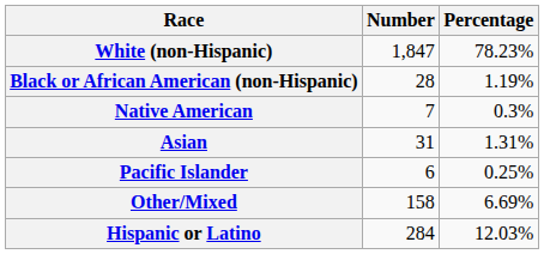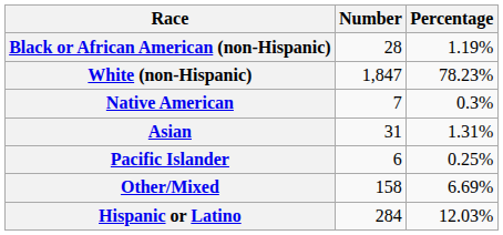 <table class="wikitable" style="text-align:right">
 <tr>
 <th scope="col">Race</th>
 <th scope="col">Number</th>
 <th scope="col">Percentage</th>
 </tr>
 <tr>
+<th scope="row"><a href='#'>Black or African American</a> (non-Hispanic)</th>
+<td>28</td>
+<td>1.19%</td>
+</tr>
+<tr>
 <th scope="row"><a href='#'>White</a> (non-Hispanic)</th>
 <td>1,847</td>
 <td>78.23%</td>
-</tr>
-<tr>
-<th scope="row"><a href='#'>Black or African American</a> (non-Hispanic)</th>
-<td>28</td>
-<td>1.19%</td>
 </tr>
 <tr>
 <th scope="row"><a href='#'>Native American</a></th>
 <td>7</td>
 <td>0.3%</td>
 </tr>
 <tr>
 <th scope="row"><a href='#'>Asian</a></th>
 <td>31</td>
 <td>1.31%</td>
 </tr>
 <tr>
 <th scope="row"><a href='#'>Pacific Islander</a></th>
 <td>6</td>
 <td>0.25%</td>
 </tr>
 <tr>
 <th scope="row"><a href='#'>Other/Mixed</a></th>
 <td>158</td>
 <td>6.69%</td>
 </tr>
 <tr>
 <th scope="row"><a href='#'>Hispanic</a> or <a href='#'>Latino</a></th>
 <td>284</td>
 <td>12.03%</td>
 </tr>
 </table>
